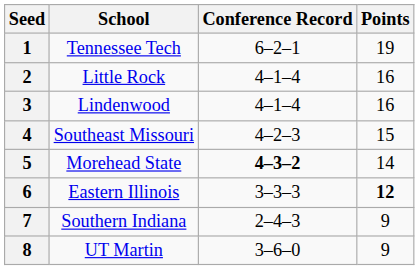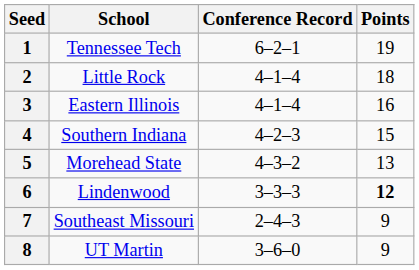 <table class="wikitable" style="text-align:center">
 <tr>
 <th>Seed</th>
 <th>School</th>
 <th>Conference Record</th>
 <th>Points</th>
 </tr>
 <tr>
 <th>1</th>
 <td><a href='#'>Tennessee Tech</a></td>
 <td>6–2–1</td>
 <td>19</td>
 </tr>
 <tr>
 <th>2</th>
 <td><a href='#'>Little Rock</a></td>
 <td>4–1–4</td>
-<td>16</td>
+<td>18</td>
 </tr>
 <tr>
 <th>3</th>
-<td><a href='#'>Lindenwood</a></td>
+<td><a href='#'>Eastern Illinois</a></td>
 <td>4–1–4</td>
 <td>16</td>
 </tr>
 <tr>
 <th>4</th>
-<td><a href='#'>Southeast Missouri</a></td>
+<td><a href='#'>Southern Indiana</a></td>
 <td>4–2–3</td>
 <td>15</td>
 </tr>
 <tr>
 <th>5</th>
 <td><a href='#'>Morehead State</a></td>
-<td><strong>4–3–2</strong></td>
-<td>14</td>
+<td>4–3–2</td>
+<td>13</td>
 </tr>
 <tr>
 <th>6</th>
-<td><a href='#'>Eastern Illinois</a></td>
+<td><a href='#'>Lindenwood</a></td>
 <td>3–3–3</td>
 <td><strong>12</strong></td>
 </tr>
 <tr>
 <th>7</th>
-<td><a href='#'>Southern Indiana</a></td>
+<td><a href='#'>Southeast Missouri</a></td>
 <td>2–4–3</td>
 <td>9</td>
 </tr>
 <tr>
 <th>8</th>
 <td><a href='#'>UT Martin</a></td>
 <td>3–6–0</td>
 <td>9</td>
 </tr>
 </table>
